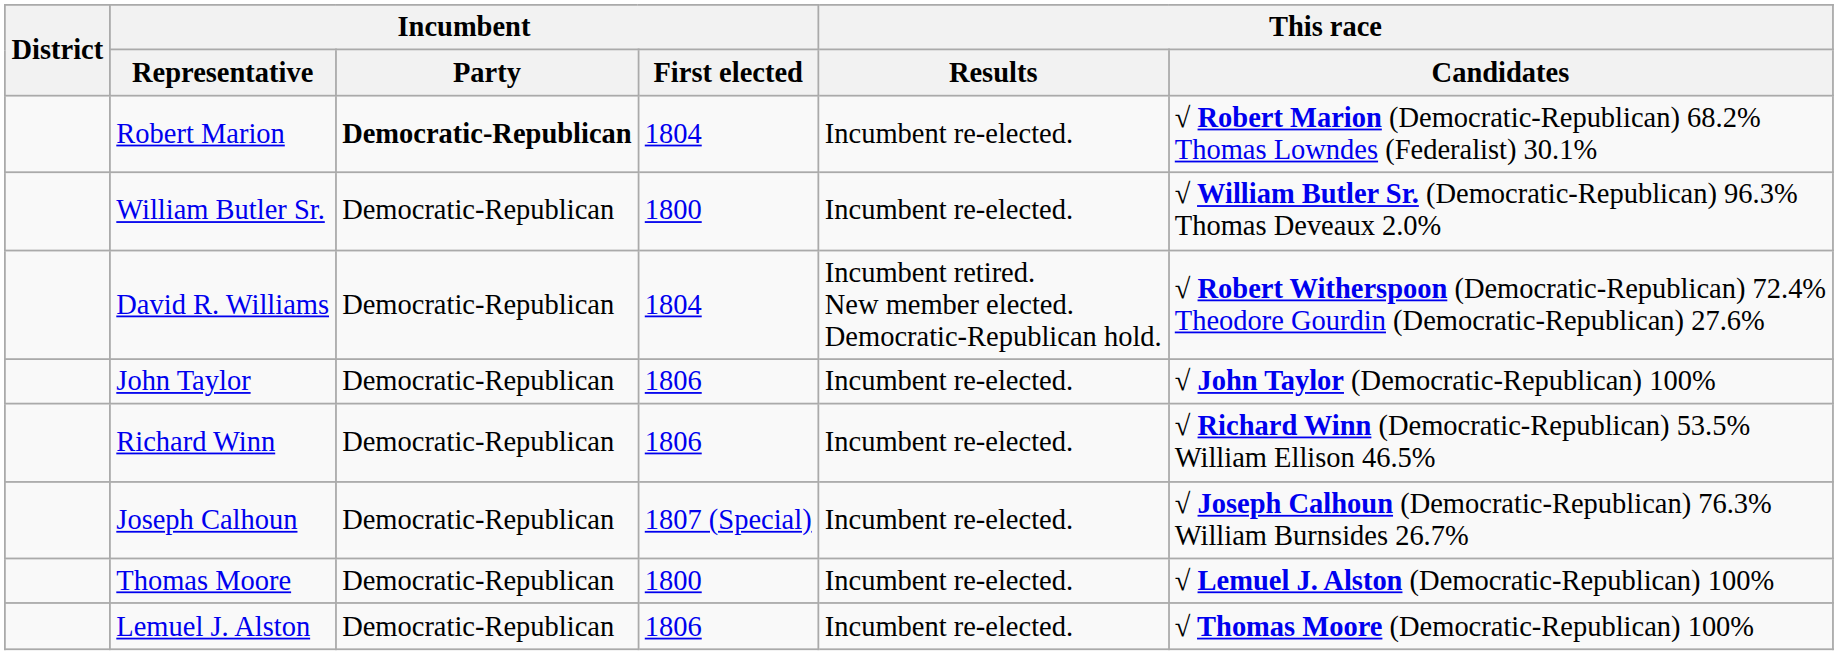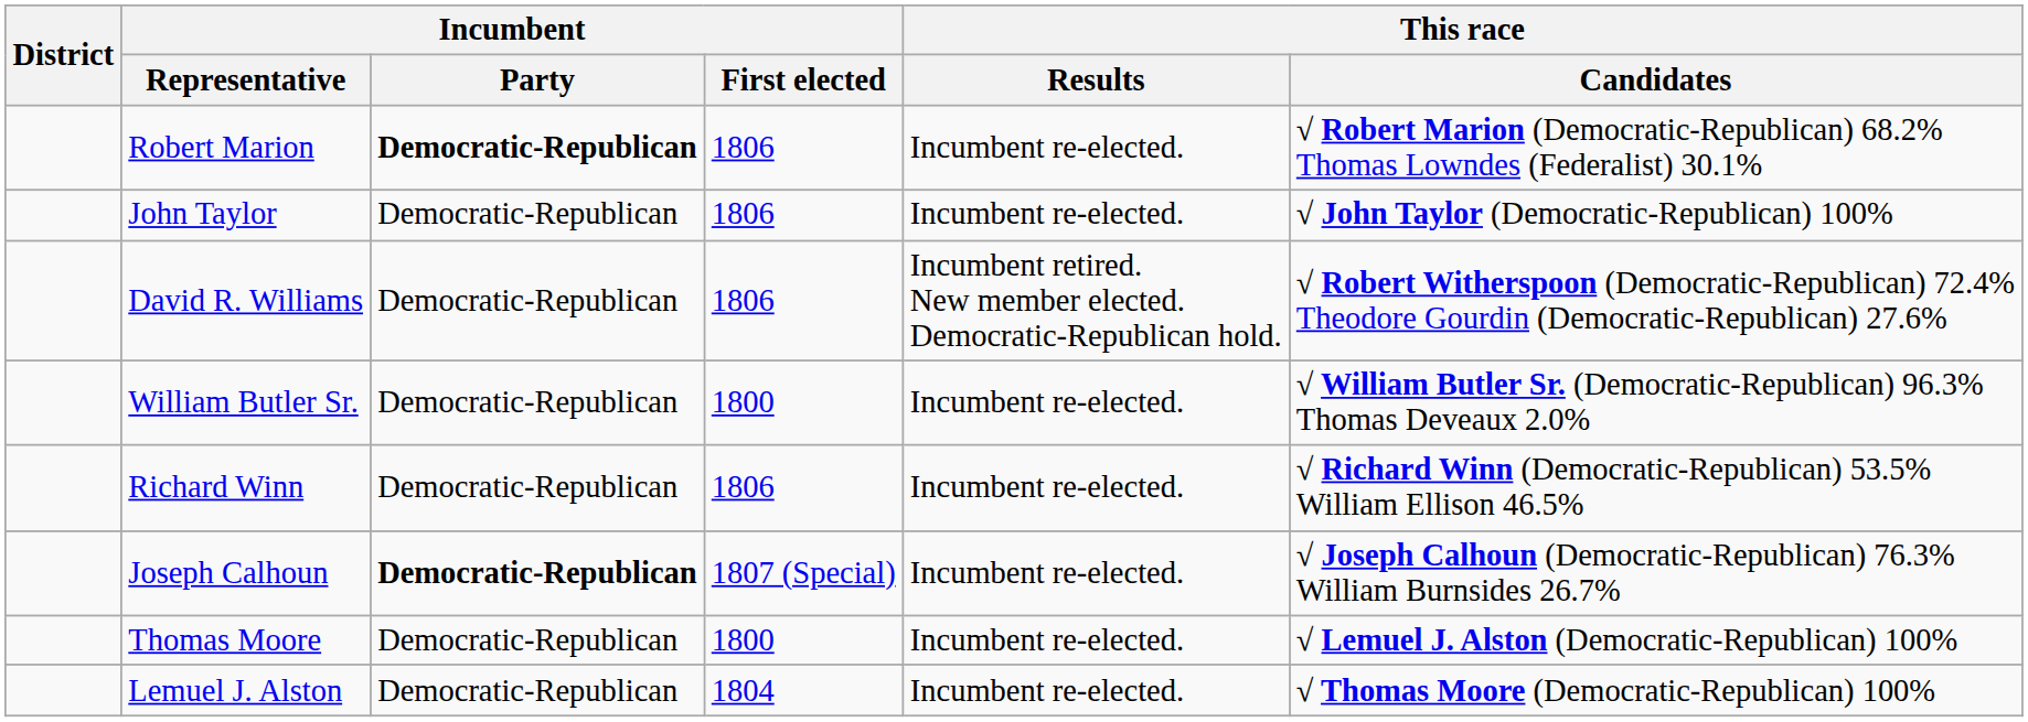 <table class=wikitable>
 <tr>
 <th rowspan=2>District</th>
 <th colspan=3>Incumbent</th>
 <th colspan=2>This race</th>
 </tr>
 <tr>
 <th>Representative</th>
 <th>Party</th>
 <th>First elected</th>
 <th>Results</th>
 <th>Candidates</th>
 </tr>
 <tr>
 <td><br></td>
 <td><a href='#'>Robert Marion</a></td>
 <td><strong>Democratic-Republican</strong></td>
-<td><a href='#'>1804</a></td>
+<td><a href='#'>1806</a></td>
 <td>Incumbent re-elected.</td>
 <td nowrap><strong>√ <a href='#'>Robert Marion</a></strong> (Democratic-Republican) 68.2%<br><a href='#'>Thomas Lowndes</a> (Federalist) 30.1%</td>
+</tr>
+<tr>
+<td><br></td>
+<td><a href='#'>John Taylor</a></td>
+<td>Democratic-Republican</td>
+<td><a href='#'>1806</a></td>
+<td>Incumbent re-elected.</td>
+<td nowrap><strong>√ <a href='#'>John Taylor</a></strong> (Democratic-Republican) 100%</td>
+</tr>
+<tr>
+<td><br></td>
+<td><a href='#'>David R. Williams</a></td>
+<td>Democratic-Republican</td>
+<td><a href='#'>1806</a></td>
+<td>Incumbent retired.<br>New member elected.<br>Democratic-Republican hold.</td>
+<td nowrap><strong>√ <a href='#'>Robert Witherspoon</a></strong> (Democratic-Republican) 72.4%<br><a href='#'>Theodore Gourdin</a> (Democratic-Republican) 27.6%</td>
 </tr>
 <tr>
 <td><br></td>
 <td><a href='#'>William Butler Sr.</a></td>
 <td>Democratic-Republican</td>
 <td><a href='#'>1800</a></td>
 <td>Incumbent re-elected.</td>
 <td nowrap><strong>√ <a href='#'>William Butler Sr.</a></strong> (Democratic-Republican) 96.3%<br>Thomas Deveaux 2.0%</td>
-</tr>
-<tr>
-<td><br></td>
-<td><a href='#'>David R. Williams</a></td>
-<td>Democratic-Republican</td>
-<td><a href='#'>1804</a></td>
-<td>Incumbent retired.<br>New member elected.<br>Democratic-Republican hold.</td>
-<td nowrap><strong>√ <a href='#'>Robert Witherspoon</a></strong> (Democratic-Republican) 72.4%<br><a href='#'>Theodore Gourdin</a> (Democratic-Republican) 27.6%</td>
-</tr>
-<tr>
-<td><br></td>
-<td><a href='#'>John Taylor</a></td>
-<td>Democratic-Republican</td>
-<td><a href='#'>1806</a></td>
-<td>Incumbent re-elected.</td>
-<td nowrap><strong>√ <a href='#'>John Taylor</a></strong> (Democratic-Republican) 100%</td>
 </tr>
 <tr>
 <td><br></td>
 <td><a href='#'>Richard Winn</a></td>
 <td>Democratic-Republican</td>
 <td><a href='#'>1806</a></td>
 <td>Incumbent re-elected.</td>
 <td nowrap><strong>√ <a href='#'>Richard Winn</a></strong> (Democratic-Republican) 53.5%<br>William Ellison 46.5%</td>
 </tr>
 <tr>
 <td><br></td>
 <td><a href='#'>Joseph Calhoun</a></td>
-<td>Democratic-Republican</td>
+<td><strong>Democratic-Republican</strong></td>
 <td><a href='#'>1807 (Special)</a></td>
 <td>Incumbent re-elected.</td>
 <td nowrap><strong>√ <a href='#'>Joseph Calhoun</a></strong> (Democratic-Republican) 76.3%<br>William Burnsides 26.7%</td>
 </tr>
 <tr>
 <td><br></td>
 <td><a href='#'>Thomas Moore</a></td>
 <td>Democratic-Republican</td>
 <td><a href='#'>1800</a></td>
 <td>Incumbent re-elected.</td>
 <td nowrap><strong>√ <a href='#'>Lemuel J. Alston</a></strong> (Democratic-Republican) 100%</td>
 </tr>
 <tr>
 <td><br></td>
 <td><a href='#'>Lemuel J. Alston</a></td>
 <td>Democratic-Republican</td>
-<td><a href='#'>1806</a></td>
+<td><a href='#'>1804</a></td>
 <td>Incumbent re-elected.</td>
 <td nowrap><strong>√ <a href='#'>Thomas Moore</a></strong> (Democratic-Republican) 100%</td>
 </tr>
 </table>
